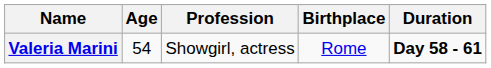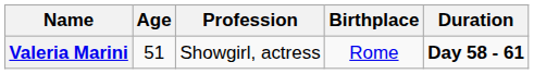 <table class="wikitable sortable" style="text-align:center; line-height:20px; width:auto;">
 <tr>
 <th>Name</th>
 <th>Age</th>
 <th>Profession</th>
 <th>Birthplace</th>
 <th>Duration</th>
 </tr>
 <tr>
 <th><a href='#'>Valeria Marini</a></th>
-<td>54</td>
+<td>51</td>
 <td>Showgirl, actress</td>
 <td><a href='#'>Rome</a></td>
 <td><strong>Day 58 - 61</strong></td>
 </tr>
 </table>
